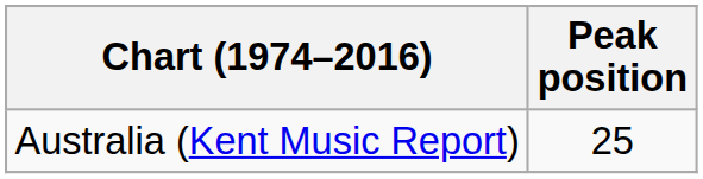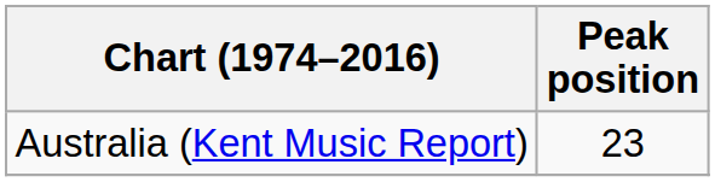 <table class="wikitable sortable plainrowheaders" style="text-align:center">
 <tr>
 <th scope="col">Chart (1974–2016)</th>
 <th scope="col">Peak<br> position</th>
 </tr>
 <tr>
 <td>Australia (<a href='#'>Kent Music Report</a>)</td>
-<td style="text-align:center;">25</td>
+<td style="text-align:center;">23</td>
 </tr>
 <tr>
 </tr>
 <tr>
 </tr>
 <tr>
 </tr>
 <tr>
 </tr>
 <tr>
 </tr>
 <tr>
 </tr>
 <tr>
 </tr>
 <tr>
 </tr>
 <tr>
 </tr>
 </table>
